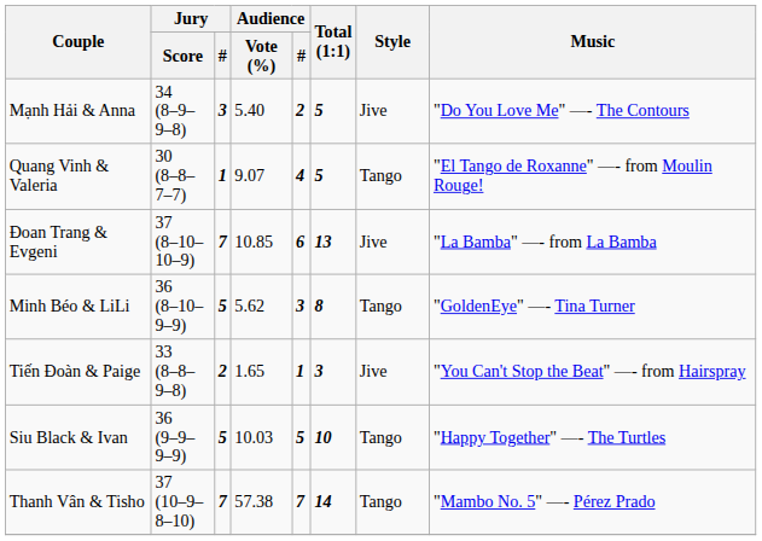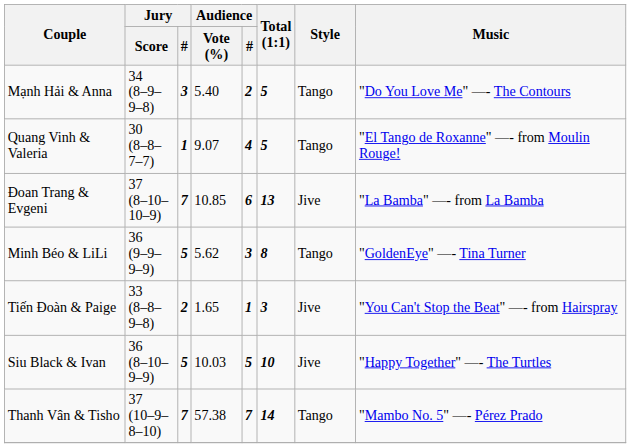 <table class="wikitable" style="width:80%;">
 <tr>
 <th rowspan=2 style="width:20%;">Couple</th>
 <th colspan=2 style="width:10%;">Jury</th>
 <th colspan=2 style="width:10%;">Audience</th>
 <th rowspan=2 style="width:5%;">Total<br> (1:1)</th>
 <th rowspan=2 style="width:10%;">Style</th>
 <th rowspan=2 style="width:45%;">Music</th>
 </tr>
 <tr>
 <th>Score</th>
 <th>#</th>
 <th>Vote (%)</th>
 <th>#</th>
 </tr>
 <tr>
 <td>Mạnh Hải & Anna</td>
 <td>34<br> (8–9–9–8)</td>
 <td><strong><em>3</em></strong></td>
 <td>5.40</td>
 <td><strong><em>2</em></strong></td>
 <td><strong><em>5</em></strong></td>
-<td>Jive</td>
+<td>Tango</td>
 <td>"<a href='#'>Do You Love Me</a>" —- <a href='#'>The Contours</a></td>
 </tr>
 <tr>
 <td>Quang Vinh & Valeria</td>
 <td>30<br> (8–8–7–7)</td>
 <td><strong><em>1</em></strong></td>
 <td>9.07</td>
 <td><strong><em>4</em></strong></td>
 <td><strong><em>5</em></strong></td>
 <td>Tango</td>
 <td>"<a href='#'>El Tango de Roxanne</a>" —- from <a href='#'>Moulin Rouge!</a></td>
 </tr>
 <tr>
 <td>Đoan Trang & Evgeni</td>
 <td>37<br> (8–10–10–9)</td>
 <td><strong><em>7</em></strong></td>
 <td>10.85</td>
 <td><strong><em>6</em></strong></td>
 <td><strong><em>13</em></strong></td>
 <td>Jive</td>
 <td>"<a href='#'>La Bamba</a>" —- from <a href='#'>La Bamba</a></td>
 </tr>
 <tr>
 <td>Minh Béo & LiLi</td>
-<td>36<br> (8–10–9–9)</td>
+<td>36<br> (9–9–9–9)</td>
 <td><strong><em>5</em></strong></td>
 <td>5.62</td>
 <td><strong><em>3</em></strong></td>
 <td><strong><em>8</em></strong></td>
 <td>Tango</td>
 <td>"<a href='#'>GoldenEye</a>" —- <a href='#'>Tina Turner</a></td>
 </tr>
 <tr>
 <td>Tiến Đoàn & Paige</td>
 <td>33<br> (8–8–9–8)</td>
 <td><strong><em>2</em></strong></td>
 <td>1.65</td>
 <td><strong><em>1</em></strong></td>
 <td><strong><em>3</em></strong></td>
 <td>Jive</td>
 <td>"<a href='#'>You Can't Stop the Beat</a>" —- from <a href='#'>Hairspray</a></td>
 </tr>
 <tr>
 <td>Siu Black & Ivan</td>
-<td>36<br> (9–9–9–9)</td>
+<td>36<br> (8–10–9–9)</td>
 <td><strong><em>5</em></strong></td>
 <td>10.03</td>
 <td><strong><em>5</em></strong></td>
 <td><strong><em>10</em></strong></td>
-<td>Tango</td>
+<td>Jive</td>
 <td>"<a href='#'>Happy Together</a>" —- <a href='#'>The Turtles</a></td>
 </tr>
 <tr>
 <td>Thanh Vân & Tisho</td>
 <td>37<br> (10–9–8–10)</td>
 <td><strong><em>7</em></strong></td>
 <td>57.38</td>
 <td><strong><em>7</em></strong></td>
 <td><strong><em>14</em></strong></td>
 <td>Tango</td>
 <td>"<a href='#'>Mambo No. 5</a>" —- <a href='#'>Pérez Prado</a></td>
 </tr>
 <tr>
 </tr>
 </table>
